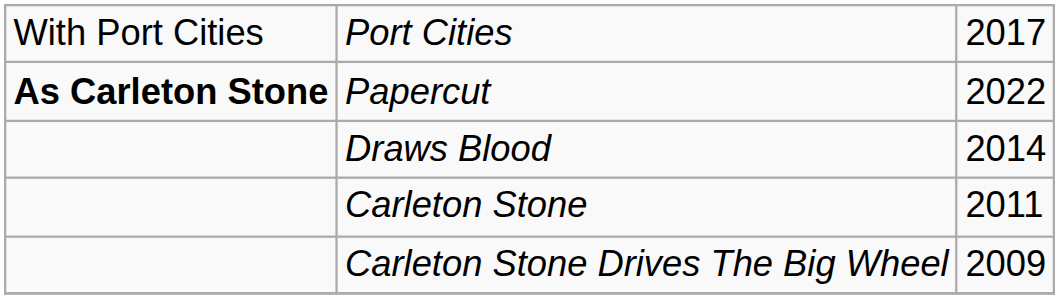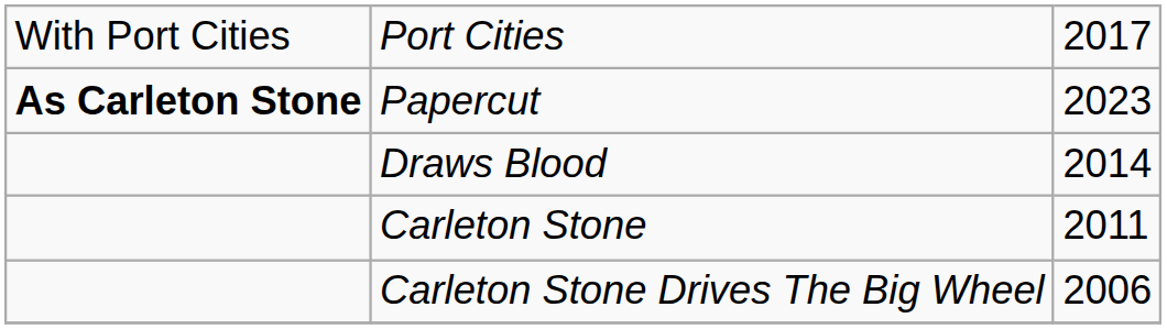 <table class="wikitable">
 <tr>
 <td>With Port Cities</td>
 <td><em>Port Cities</em></td>
 <td>2017</td>
 </tr>
 <tr>
 <td><strong>As Carleton Stone</strong></td>
 <td><em>Papercut</em></td>
-<td>2022</td>
+<td>2023</td>
 </tr>
 <tr>
 <td></td>
 <td><em>Draws Blood</em></td>
 <td>2014</td>
 </tr>
 <tr>
 <td></td>
 <td><em>Carleton Stone</em></td>
 <td>2011</td>
 </tr>
 <tr>
 <td></td>
 <td><em>Carleton Stone Drives The Big Wheel</em></td>
-<td>2009</td>
+<td>2006</td>
 </tr>
 <tr>
 </tr>
 </table>
